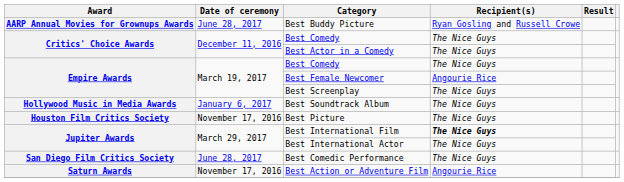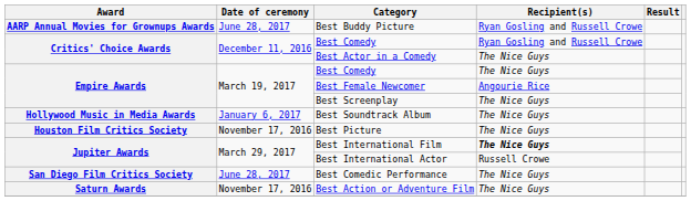 <table class="wikitable sortable plainrowheaders col6center">
 <tr>
 <th scope="col">Award</th>
 <th scope="col">Date of ceremony</th>
 <th scope="col">Category</th>
 <th scope="col">Recipient(s)</th>
 <th scope="col">Result</th>
 <th scope="col" class="unsortable"></th>
 </tr>
 <tr>
 <th scope="row"><a href='#'>AARP Annual Movies for Grownups Awards</a></th>
 <td><a href='#'>June 28, 2017</a></td>
 <td>Best Buddy Picture</td>
 <td><a href='#'>Ryan Gosling</a> and <a href='#'>Russell Crowe</a></td>
 <td></td>
 <td></td>
 </tr>
 <tr>
 <th scope="row" rowspan="2"><a href='#'>Critics' Choice Awards</a></th>
 <td rowspan="2"><a href='#'>December 11, 2016</a></td>
 <td><a href='#'>Best Comedy</a></td>
-<td><em>The Nice Guys</em></td>
+<td><a href='#'>Ryan Gosling</a> and <a href='#'>Russell Crowe</a></td>
 <td></td>
 <td rowspan="2"></td>
 </tr>
 <tr>
 <td><a href='#'>Best Actor in a Comedy</a></td>
 <td><em>The Nice Guys</em></td>
 <td></td>
 </tr>
 <tr>
 <th scope="row" rowspan="3"><a href='#'>Empire Awards</a></th>
 <td rowspan="3">March 19, 2017</td>
 <td><a href='#'>Best Comedy</a></td>
 <td><em>The Nice Guys</em></td>
 <td></td>
 <td rowspan="3"></td>
 </tr>
 <tr>
 <td><a href='#'>Best Female Newcomer</a></td>
 <td><a href='#'>Angourie Rice</a></td>
 <td></td>
 </tr>
 <tr>
 <td>Best Screenplay</td>
 <td><em>The Nice Guys</em></td>
 <td></td>
 </tr>
 <tr>
 <th scope="row"><a href='#'>Hollywood Music in Media Awards</a></th>
 <td><a href='#'>January 6, 2017</a></td>
 <td>Best Soundtrack Album</td>
 <td><em>The Nice Guys</em></td>
 <td></td>
 <td><br></td>
 </tr>
 <tr>
 <th scope="row"><a href='#'>Houston Film Critics Society</a></th>
 <td>November 17, 2016</td>
 <td>Best Picture</td>
 <td><em>The Nice Guys</em></td>
 <td></td>
 <td><br></td>
 </tr>
 <tr>
 <th scope="row" rowspan="2"><a href='#'>Jupiter Awards</a></th>
 <td rowspan="2">March 29, 2017</td>
 <td>Best International Film</td>
 <td><strong><em>The Nice Guys</em></strong></td>
 <td></td>
 <td rowspan="2"></td>
 </tr>
 <tr>
 <td>Best International Actor</td>
-<td><em>The Nice Guys</em></td>
+<td>Russell Crowe</td>
 <td></td>
 </tr>
 <tr>
 <th scope="row"><a href='#'>San Diego Film Critics Society</a></th>
 <td><a href='#'>June 28, 2017</a></td>
 <td>Best Comedic Performance</td>
 <td><em>The Nice Guys</em></td>
 <td></td>
 <td><br></td>
 </tr>
 <tr>
 <th scope="row"><a href='#'>Saturn Awards</a></th>
 <td>November 17, 2016</td>
 <td><a href='#'>Best Action or Adventure Film</a></td>
-<td><a href='#'>Angourie Rice</a></td>
+<td><em>The Nice Guys</em></td>
 <td></td>
 <td></td>
 </tr>
 <tr>
 </tr>
 </table>
